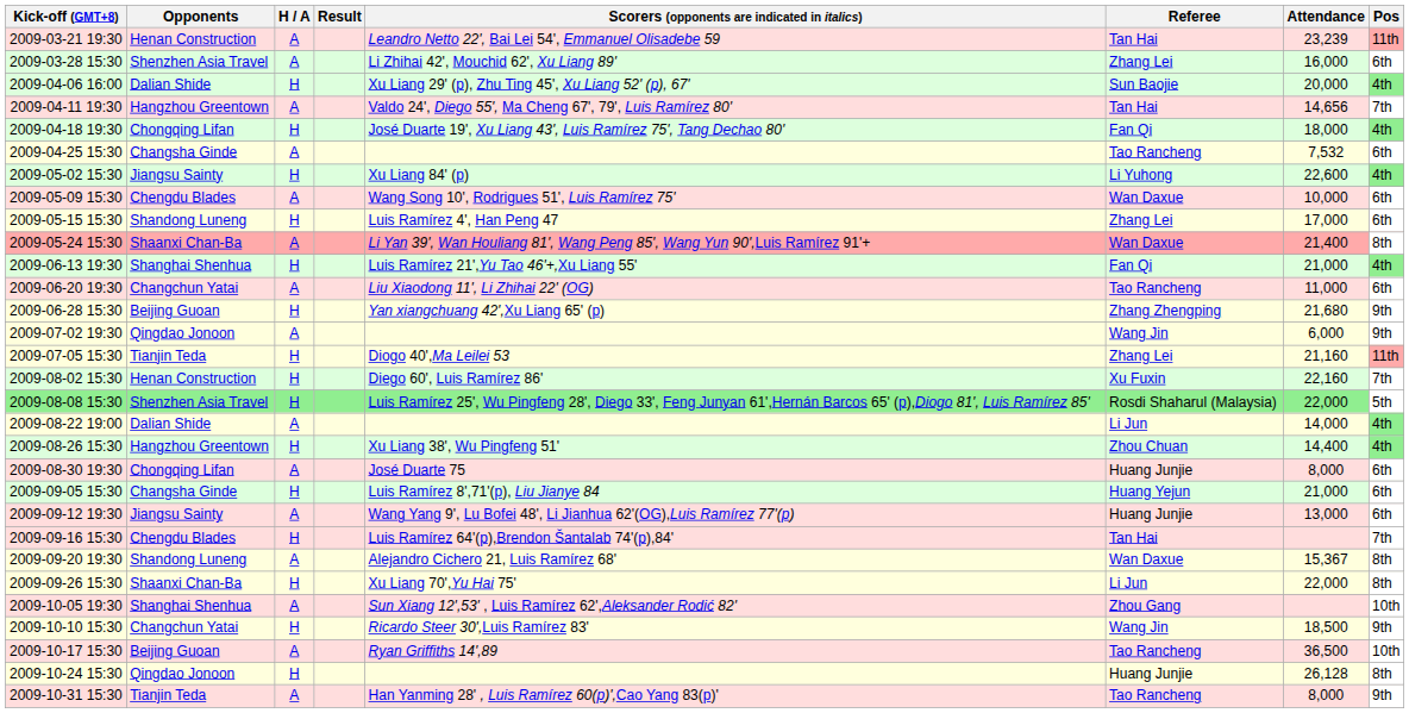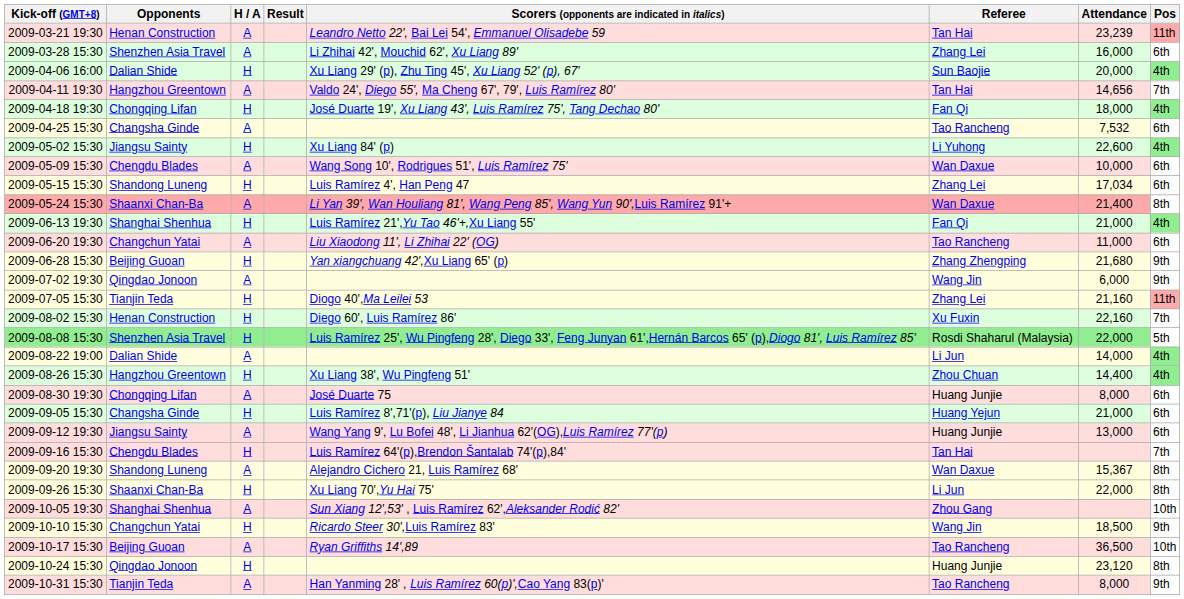 <table class="wikitable sortable" style=width:99%>
 <tr style=background:f0f6ff>
 <th>Kick-off <small>(<a href='#'>GMT+8</a>)</small></th>
 <th>Opponents</th>
 <th>H / A</th>
 <th>Result</th>
 <th class=unsortable>Scorers <small>(opponents are indicated in <em>italics</em>)</small></th>
 <th>Referee</th>
 <th>Attendance</th>
 <th>Pos</th>
 </tr>
 <tr bgcolor="#ffdddd">
 <td align=center>2009-03-21 19:30</td>
 <td><a href='#'>Henan Construction</a></td>
 <td align=center><a href='#'>A</a></td>
 <td align=center></td>
 <td><em><a href='#'>Leandro Netto</a> 22',</em> <a href='#'>Bai Lei</a> 54', <em><a href='#'>Emmanuel Olisadebe</a> 59<strong></td>
 <td><a href='#'>Tan Hai</a></td>
 <td align=center>23,239</td>
 <td bgcolor="#FFAAAA">11th</td>
 </tr>
 <tr bgcolor="#ddffdd">
 <td align=center>2009-03-28 15:30</td>
 <td><a href='#'>Shenzhen Asia Travel</a></td>
 <td align=center><a href='#'>A</a></td>
 <td align=center></td>
 <td><a href='#'>Li Zhihai</a> 42', </em><a href='#'>Mouchid</a> 62',<em> <a href='#'>Xu Liang</a> 89'</td>
 <td><a href='#'>Zhang Lei</a></td>
 <td align=center>16,000</td>
 <td bgcolor=white>6th </td>
 </tr>
 <tr bgcolor="#ddffdd">
 <td align=center>2009-04-06 16:00</td>
 <td><a href='#'>Dalian Shide</a></td>
 <td align=center><a href='#'>H</a></td>
 <td align=center></td>
 <td><a href='#'>Xu Liang</a> 29' (<a href='#'>p</a>), </em><a href='#'>Zhu Ting</a> 45',<em> <a href='#'>Xu Liang</a> 52' (<a href='#'>p</a>), 67'</td>
 <td><a href='#'>Sun Baojie</a></td>
 <td align=center>20,000</td>
 <td bgcolor=#90EE90>4th </td>
 </tr>
 <tr bgcolor="#ffdddd">
 <td align=center>2009-04-11 19:30</td>
 <td><a href='#'>Hangzhou Greentown</a></td>
 <td align=center><a href='#'>A</a></td>
 <td align=center></td>
 <td></em><a href='#'>Valdo</a> 24',<em> <a href='#'>Diego</a> 55', </em><a href='#'>Ma Cheng</a> 67', 79',<em> <a href='#'>Luis Ramírez</a> 80'</td>
 <td><a href='#'>Tan Hai</a></td>
 <td align=center>14,656</td>
 <td bgcolor=white>7th </td>
 </tr>
 <tr bgcolor="#ddffdd">
 <td align=center>2009-04-18 19:30</td>
 <td><a href='#'>Chongqing Lifan</a></td>
 <td align=center><a href='#'>H</a></td>
 <td align=center></td>
 <td></em><a href='#'>José Duarte</a> 19',<em> <a href='#'>Xu Liang</a> 43', <a href='#'>Luis Ramírez</a> 75', <a href='#'>Tang Dechao</a> 80'</td>
 <td><a href='#'>Fan Qi</a></td>
 <td align=center>18,000</td>
 <td bgcolor=#90EE90>4th </td>
 </tr>
 <tr bgcolor="#ffffdd">
 <td align=center>2009-04-25 15:30</td>
 <td><a href='#'>Changsha Ginde</a></td>
 <td align=center><a href='#'>A</a></td>
 <td align=center></td>
 <td></td>
 <td><a href='#'>Tao Rancheng</a></td>
 <td align=center>7,532</td>
 <td bgcolor=white>6th </td>
 </tr>
 <tr bgcolor="#ddffdd">
 <td align=center>2009-05-02 15:30</td>
 <td><a href='#'>Jiangsu Sainty</a></td>
 <td align=center><a href='#'>H</a></td>
 <td align=center></td>
 <td><a href='#'>Xu Liang</a> 84' (<a href='#'>p</a>)</td>
 <td><a href='#'>Li Yuhong</a></td>
 <td align=center>22,600</td>
 <td bgcolor=#90EE90>4th </td>
 </tr>
 <tr bgcolor="#ffdddd">
 <td align=center>2009-05-09 15:30</td>
 <td><a href='#'>Chengdu Blades</a></td>
 <td align=center><a href='#'>A</a></td>
 <td align=center></td>
 <td></em><a href='#'>Wang Song</a> 10', <a href='#'>Rodrigues</a> 51',<em> <a href='#'>Luis Ramírez</a> 75'</td>
 <td><a href='#'>Wan Daxue</a></td>
 <td align=center>10,000</td>
 <td bgcolor=white>6th </td>
 </tr>
 <tr bgcolor="#ffffdd">
 <td align=center>2009-05-15 15:30</td>
 <td><a href='#'>Shandong Luneng</a></td>
 <td align=center><a href='#'>H</a></td>
 <td align=center></td>
 <td><a href='#'>Luis Ramírez</a> 4', </em><a href='#'>Han Peng</a> 47</strong></td>
 <td><a href='#'>Zhang Lei</a></td>
-<td align=center>17,000</td>
+<td align=center>17,034</td>
 <td bgcolor=white>6th</td>
 </tr>
 <tr bgcolor="#FFAAAA">
 <td align=center>2009-05-24 15:30</td>
 <td><a href='#'>Shaanxi Chan-Ba</a></td>
 <td align=center><a href='#'>A</a></td>
 <td align=center></td>
 <td><em><a href='#'>Li Yan</a> 39', <a href='#'>Wan Houliang</a> 81', <a href='#'>Wang Peng</a> 85', <a href='#'>Wang Yun</a> 90',</em><a href='#'>Luis Ramírez</a> 91'+</td>
 <td><a href='#'>Wan Daxue</a></td>
 <td align=center>21,400</td>
 <td bgcolor=white>8th </td>
 </tr>
 <tr bgcolor="#ddffdd">
 <td align=center>2009-06-13 19:30</td>
 <td><a href='#'>Shanghai Shenhua</a></td>
 <td align=center><a href='#'>H</a></td>
 <td align=center></td>
 <td><a href='#'>Luis Ramírez</a> 21',<em><a href='#'>Yu Tao</a> 46'+,</em><a href='#'>Xu Liang</a> 55'</td>
 <td><a href='#'>Fan Qi</a></td>
 <td align=center>21,000</td>
 <td bgcolor="#90EE90">4th </td>
 </tr>
 <tr bgcolor="#ffdddd">
 <td align=center>2009-06-20 19:30</td>
 <td><a href='#'>Changchun Yatai</a></td>
 <td align=center><a href='#'>A</a></td>
 <td align=center></td>
 <td><em><a href='#'>Liu Xiaodong</a> 11', <a href='#'>Li Zhihai</a> 22' (<a href='#'>OG</a>)</em></td>
 <td><a href='#'>Tao Rancheng</a></td>
 <td align=center>11,000</td>
 <td bgcolor=white>6th </td>
 </tr>
 <tr bgcolor="#ffffdd">
 <td align=center>2009-06-28 15:30</td>
 <td><a href='#'>Beijing Guoan</a></td>
 <td align=center><a href='#'>H</a></td>
 <td align=center></td>
 <td><em><a href='#'>Yan xiangchuang</a> 42',</em><a href='#'>Xu Liang</a> 65' (<a href='#'>p</a>)</td>
 <td><a href='#'>Zhang Zhengping</a></td>
 <td align=center>21,680</td>
 <td bgcolor=white>9th </td>
 </tr>
 <tr bgcolor="#ffffdd">
 <td align=center>2009-07-02 19:30</td>
 <td><a href='#'>Qingdao Jonoon</a></td>
 <td align=center><a href='#'>A</a></td>
 <td align=center></td>
 <td></td>
 <td><a href='#'>Wang Jin</a></td>
 <td align=center>6,000</td>
 <td bgcolor=white>9th</td>
 </tr>
 <tr bgcolor="#ffffdd">
 <td align=center>2009-07-05 15:30</td>
 <td><a href='#'>Tianjin Teda</a></td>
 <td align=center><a href='#'>H</a></td>
 <td align=center></td>
 <td><a href='#'>Diogo</a> 40',<em><a href='#'>Ma Leilei</a> 53<strong></td>
 <td><a href='#'>Zhang Lei</a></td>
 <td align=center>21,160</td>
 <td bgcolor="#FFAAAA">11th </td>
 </tr>
 <tr bgcolor="#ddffdd">
 <td align=center>2009-08-02 15:30</td>
 <td><a href='#'>Henan Construction</a></td>
 <td align=center><a href='#'>H</a></td>
 <td align=center></td>
 <td><a href='#'>Diego</a> 60', <a href='#'>Luis Ramírez</a> 86'</td>
 <td><a href='#'>Xu Fuxin</a></td>
 <td align=center>22,160</td>
 <td bgcolor=white>7th </td>
 </tr>
 <tr bgcolor="#90EE90">
 <td align=center>2009-08-08 15:30</td>
 <td><a href='#'>Shenzhen Asia Travel</a></td>
 <td align=center><a href='#'>H</a></td>
 <td align=center></td>
 <td><a href='#'>Luis Ramírez</a> 25', <a href='#'>Wu Pingfeng</a> 28', <a href='#'>Diego</a> 33', <a href='#'>Feng Junyan</a> 61',</em><a href='#'>Hernán Barcos</a> 65' (<a href='#'>p</a>),<em><a href='#'>Diogo</a> 81', <a href='#'>Luis Ramírez</a> 85'</td>
 <td>Rosdi Shaharul (Malaysia)</td>
 <td align=center>22,000</td>
 <td bgcolor=white>5th </td>
 </tr>
 <tr bgcolor="#ffffdd">
 <td align=center>2009-08-22 19:00</td>
 <td><a href='#'>Dalian Shide</a></td>
 <td align=center><a href='#'>A</a></td>
 <td align=center></td>
 <td></td>
 <td><a href='#'>Li Jun</a></td>
 <td align=center>14,000</td>
 <td bgcolor=#90EE90>4th </td>
 </tr>
 <tr bgcolor="#ddffdd">
 <td align=center>2009-08-26 15:30</td>
 <td><a href='#'>Hangzhou Greentown</a></td>
 <td align=center><a href='#'>H</a></td>
 <td align=center></td>
 <td><a href='#'>Xu Liang</a> 38', <a href='#'>Wu Pingfeng</a> 51'</td>
 <td><a href='#'>Zhou Chuan</a></td>
 <td align=center>14,400</td>
 <td bgcolor=#90EE90>4th</td>
 </tr>
 <tr bgcolor="#ffdddd">
 <td align=center>2009-08-30 19:30</td>
 <td><a href='#'>Chongqing Lifan</a></td>
 <td align=center><a href='#'>A</a></td>
 <td align=center></td>
 <td></em><a href='#'>José Duarte</a> 75</strong></td>
 <td>Huang Junjie</td>
 <td align=center>8,000</td>
 <td bgcolor=white>6th </td>
 </tr>
 <tr bgcolor="#ddffdd">
 <td align=center>2009-09-05 15:30</td>
 <td><a href='#'>Changsha Ginde</a></td>
 <td align=center><a href='#'>H</a></td>
 <td align=center></td>
 <td><a href='#'>Luis Ramírez</a> 8',71'(<a href='#'>p</a>), <em><a href='#'>Liu Jianye</a> 84<strong></td>
 <td><a href='#'>Huang Yejun</a></td>
 <td align=center>21,000</td>
 <td bgcolor=white>6th</td>
 </tr>
 <tr bgcolor="#ffdddd">
 <td align=center>2009-09-12 19:30</td>
 <td><a href='#'>Jiangsu Sainty</a></td>
 <td align=center><a href='#'>A</a></td>
 <td align=center></td>
 <td></em><a href='#'>Wang Yang</a> 9', <a href='#'>Lu Bofei</a> 48', <a href='#'>Li Jianhua</a> 62'(<a href='#'>OG</a>),<em><a href='#'>Luis Ramírez</a> 77'(<a href='#'>p</a>)</td>
 <td>Huang Junjie</td>
 <td align=center>13,000</td>
 <td bgcolor=white>6th</td>
 </tr>
 <tr bgcolor="#ffdddd">
 <td align=center>2009-09-16 15:30</td>
 <td><a href='#'>Chengdu Blades</a></td>
 <td align=center><a href='#'>H</a></td>
 <td align=center></td>
 <td><a href='#'>Luis Ramírez</a> 64'(<a href='#'>p</a>),</em><a href='#'>Brendon Šantalab</a> 74'(<a href='#'>p</a>),84' <em></td>
 <td><a href='#'>Tan Hai</a></td>
 <td align=center></td>
 <td bgcolor=white>7th </td>
 </tr>
 <tr bgcolor="#ffffdd">
 <td align=center>2009-09-20 19:30</td>
 <td><a href='#'>Shandong Luneng</a></td>
 <td align=center><a href='#'>A</a></td>
 <td align=center></td>
 <td></em><a href='#'>Alejandro Cichero</a> 21</strong>, <a href='#'>Luis Ramírez</a> 68'</td>
 <td><a href='#'>Wan Daxue</a></td>
 <td align=center>15,367</td>
 <td bgcolor=white>8th </td>
 </tr>
 <tr bgcolor="#ffffdd">
 <td align=center>2009-09-26 15:30</td>
 <td><a href='#'>Shaanxi Chan-Ba</a></td>
 <td align=center><a href='#'>H</a></td>
 <td align=center></td>
 <td><a href='#'>Xu Liang</a> 70',<em><a href='#'>Yu Hai</a></em> 75'</td>
 <td><a href='#'>Li Jun</a></td>
 <td align=center>22,000</td>
 <td bgcolor=white>8th</td>
 </tr>
 <tr bgcolor="#ffdddd">
 <td align=center>2009-10-05 19:30</td>
 <td><a href='#'>Shanghai Shenhua</a></td>
 <td align=center><a href='#'>A</a></td>
 <td align=center></td>
 <td><em><a href='#'>Sun Xiang</a> 12',53' </em>, <a href='#'>Luis Ramírez</a> 62',<em><a href='#'>Aleksander Rodić</a> 82' </em></td>
 <td><a href='#'>Zhou Gang</a></td>
 <td align=center></td>
 <td bgcolor=white>10th </td>
 </tr>
 <tr bgcolor="#ffffdd">
 <td align=center>2009-10-10 15:30</td>
 <td><a href='#'>Changchun Yatai</a></td>
 <td align=center><a href='#'>H</a></td>
 <td align=center></td>
 <td><em><a href='#'>Ricardo Steer</a> 30',</em><a href='#'>Luis Ramírez</a> 83'</td>
 <td><a href='#'>Wang Jin</a></td>
 <td align=center>18,500</td>
 <td bgcolor=white>9th </td>
 </tr>
 <tr bgcolor="#ffdddd">
 <td align=center>2009-10-17 15:30</td>
 <td><a href='#'>Beijing Guoan</a></td>
 <td align=center><a href='#'>A</a></td>
 <td align=center></td>
 <td><em><a href='#'>Ryan Griffiths</a> 14',89<strong></td>
 <td><a href='#'>Tao Rancheng</a></td>
 <td align=center>36,500</td>
 <td bgcolor=white>10th </td>
 </tr>
 <tr bgcolor="#ffffdd">
 <td align=center>2009-10-24 15:30</td>
 <td><a href='#'>Qingdao Jonoon</a></td>
 <td align=center><a href='#'>H</a></td>
 <td align=center></td>
 <td></td>
 <td>Huang Junjie</td>
-<td align=center>26,128</td>
+<td align=center>23,120</td>
 <td bgcolor=white>8th </td>
 </tr>
 <tr bgcolor="#ffdddd">
 <td align=center>2009-10-31 15:30</td>
 <td><a href='#'>Tianjin Teda</a></td>
 <td align=center><a href='#'>A</a></td>
 <td align=center></td>
 <td></em><a href='#'>Han Yanming</a> 28' <em>, <a href='#'>Luis Ramírez</a> 60(<a href='#'>p</a>)',</em><a href='#'>Cao Yang</a> 83(<a href='#'>p</a>)' <em></td>
 <td><a href='#'>Tao Rancheng</a></td>
 <td align=center>8,000</td>
 <td bgcolor=white>9th </td>
 </tr>
 </table>
